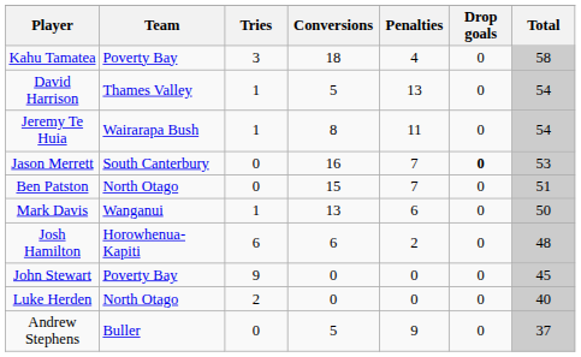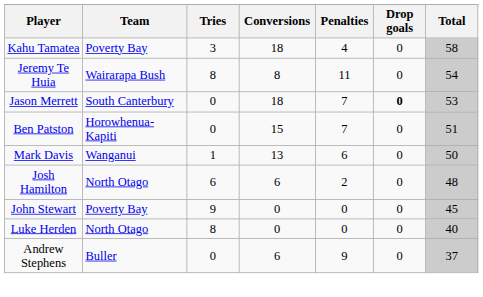 <table class="wikitable" style="text-align:center">
 <tr>
 </tr>
 <tr>
 <th style="width:15%">Player</th>
 <th style="width:20%">Team</th>
 <th style="width:10%">Tries</th>
 <th style="width:10%">Conversions</th>
 <th style="width:10%">Penalties</th>
 <th style="width:10%">Drop goals</th>
 <th style="width:10%">Total</th>
 </tr>
 <tr>
 <td><a href='#'>Kahu Tamatea</a></td>
 <td align=left><a href='#'>Poverty Bay</a></td>
 <td>3</td>
 <td>18</td>
 <td>4</td>
 <td>0</td>
 <td style="background:#ccc">58</td>
 </tr>
 <tr>
-<td><a href='#'>David Harrison</a></td>
-<td align=left><a href='#'>Thames Valley</a></td>
-<td>1</td>
-<td>5</td>
-<td>13</td>
-<td>0</td>
-<td style="background:#ccc">54</td>
-</tr>
-<tr>
 <td><a href='#'>Jeremy Te Huia</a></td>
 <td align=left><a href='#'>Wairarapa Bush</a></td>
-<td>1</td>
+<td>8</td>
 <td>8</td>
 <td>11</td>
 <td>0</td>
 <td style="background:#ccc">54</td>
 </tr>
 <tr>
 <td><a href='#'>Jason Merrett</a></td>
 <td align=left><a href='#'>South Canterbury</a></td>
 <td>0</td>
-<td>16</td>
+<td>18</td>
 <td>7</td>
 <td><strong>0</strong></td>
 <td style="background:#ccc">53</td>
 </tr>
 <tr>
 <td><a href='#'>Ben Patston</a></td>
-<td align=left><a href='#'>North Otago</a></td>
+<td align=left><a href='#'>Horowhenua-Kapiti</a></td>
 <td>0</td>
 <td>15</td>
 <td>7</td>
 <td>0</td>
 <td style="background:#ccc">51</td>
 </tr>
 <tr>
 <td><a href='#'>Mark Davis</a></td>
 <td align=left><a href='#'>Wanganui</a></td>
 <td>1</td>
 <td>13</td>
 <td>6</td>
 <td>0</td>
 <td style="background:#ccc">50</td>
 </tr>
 <tr>
 <td><a href='#'>Josh Hamilton</a></td>
-<td align=left><a href='#'>Horowhenua-Kapiti</a></td>
+<td align=left><a href='#'>North Otago</a></td>
 <td>6</td>
 <td>6</td>
 <td>2</td>
 <td>0</td>
 <td style="background:#ccc">48</td>
 </tr>
 <tr>
 <td><a href='#'>John Stewart</a></td>
 <td align=left><a href='#'>Poverty Bay</a></td>
 <td>9</td>
 <td>0</td>
 <td>0</td>
 <td>0</td>
 <td style="background:#ccc">45</td>
 </tr>
 <tr>
 <td><a href='#'>Luke Herden</a></td>
 <td align=left><a href='#'>North Otago</a></td>
-<td>2</td>
+<td>8</td>
 <td>0</td>
 <td>0</td>
 <td>0</td>
 <td style="background:#ccc">40</td>
 </tr>
 <tr>
 <td>Andrew Stephens</td>
 <td align=left><a href='#'>Buller</a></td>
 <td>0</td>
-<td>5</td>
+<td>6</td>
 <td>9</td>
 <td>0</td>
 <td style="background:#ccc">37</td>
 </tr>
 </table>
